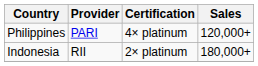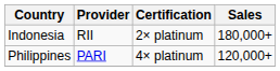 <table class="wikitable">
 <tr>
 <th>Country</th>
 <th>Provider</th>
 <th>Certification</th>
 <th>Sales</th>
 </tr>
 <tr>
+<td>Indonesia</td>
+<td>RII</td>
+<td>2× platinum</td>
+<td>180,000+</td>
+</tr>
+<tr>
 <td>Philippines</td>
 <td><a href='#'>PARI</a></td>
 <td>4× platinum</td>
 <td>120,000+</td>
 </tr>
 <tr>
-<td>Indonesia</td>
-<td>RII</td>
-<td>2× platinum</td>
-<td>180,000+</td>
-</tr>
-<tr>
 </tr>
 </table>
